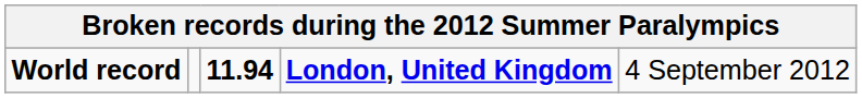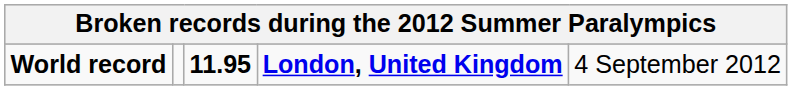 <table class="wikitable">
 <tr>
 <th colspan="5">Broken records during the 2012 Summer Paralympics</th>
 </tr>
 <tr>
 <td><strong>World record</strong></td>
 <td></td>
-<td><strong>11.94</strong></td>
+<td><strong>11.95</strong></td>
 <td><strong><a href='#'>London</a>, <a href='#'>United Kingdom</a></strong></td>
 <td>4 September 2012</td>
 </tr>
 </table>
